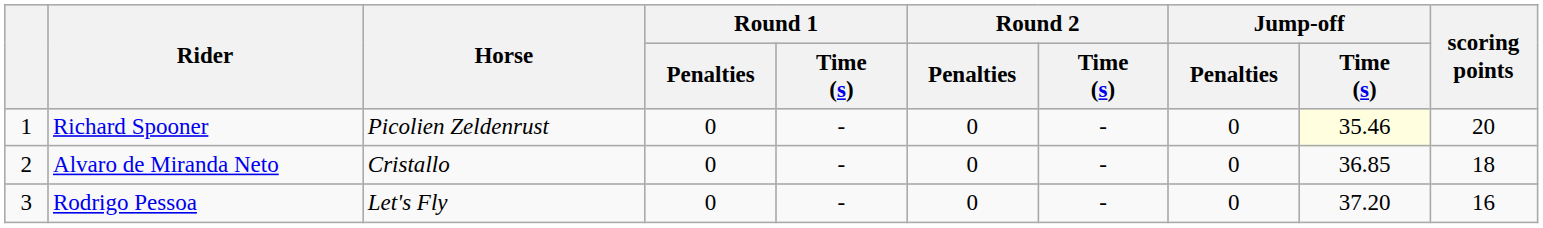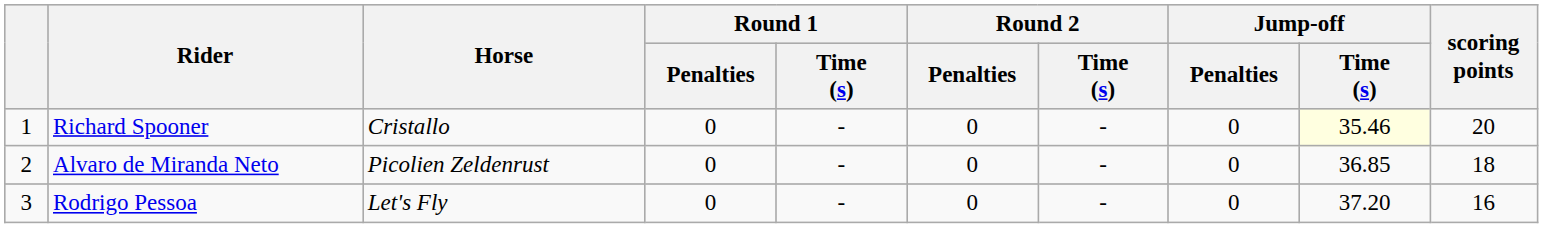 <table class="wikitable" style="font-size: 90%">
 <tr>
 <th rowspan=2 width=20></th>
 <th rowspan=2 width=190>Rider</th>
 <th rowspan=2 width=170>Horse</th>
 <th colspan=2>Round 1</th>
 <th colspan=2>Round 2</th>
 <th colspan=2>Jump-off</th>
 <th rowspan=2 width=60>scoring<br>points</th>
 </tr>
 <tr>
 <th width=75>Penalties</th>
 <th width=75>Time<br>(<a href='#'>s</a>)</th>
 <th width=75>Penalties</th>
 <th width=75>Time<br>(<a href='#'>s</a>)</th>
 <th width=75>Penalties</th>
 <th width=75>Time<br>(<a href='#'>s</a>)</th>
 </tr>
 <tr>
 <td align=center>1</td>
 <td> <a href='#'>Richard Spooner</a></td>
-<td><em>Picolien Zeldenrust</em></td>
+<td><em>Cristallo</em></td>
 <td align=center>0</td>
 <td align=center>-</td>
 <td align=center>0</td>
 <td align=center>-</td>
 <td align=center>0</td>
 <td align=center style="background: lightyellow;">35.46</td>
 <td align=center>20</td>
 </tr>
 <tr>
 <td align=center>2</td>
 <td> <a href='#'>Alvaro de Miranda Neto</a></td>
-<td><em>Cristallo</em></td>
+<td><em>Picolien Zeldenrust</em></td>
 <td align=center>0</td>
 <td align=center>-</td>
 <td align=center>0</td>
 <td align=center>-</td>
 <td align=center>0</td>
 <td align=center>36.85</td>
 <td align=center>18</td>
 </tr>
 <tr>
 <td align=center>3</td>
 <td> <a href='#'>Rodrigo Pessoa</a></td>
 <td><em>Let's Fly</em></td>
 <td align=center>0</td>
 <td align=center>-</td>
 <td align=center>0</td>
 <td align=center>-</td>
 <td align=center>0</td>
 <td align=center>37.20</td>
 <td align=center>16</td>
 </tr>
 </table>
